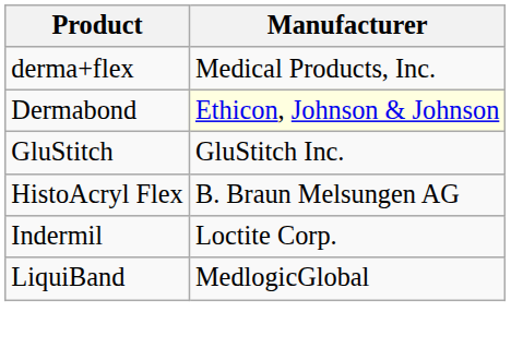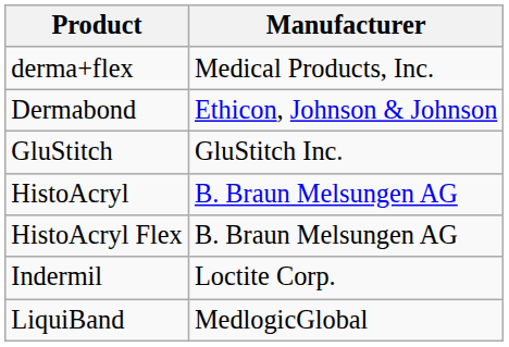 <table class="wikitable" border="1">
 <tr>
 <th>Product</th>
 <th>Manufacturer</th>
 </tr>
 <tr>
 <td>derma+flex</td>
 <td>Medical Products, Inc.</td>
 </tr>
 <tr>
 <td>Dermabond</td>
-<td style="background: lightyellow;"><a href='#'>Ethicon</a>, <a href='#'>Johnson & Johnson</a></td>
+<td><a href='#'>Ethicon</a>, <a href='#'>Johnson & Johnson</a></td>
 </tr>
 <tr>
 <td>GluStitch</td>
 <td>GluStitch Inc.</td>
+</tr>
+<tr>
+<td>HistoAcryl</td>
+<td><a href='#'>B. Braun Melsungen AG</a></td>
 </tr>
 <tr>
 <td>HistoAcryl Flex</td>
 <td>B. Braun Melsungen AG</td>
 </tr>
 <tr>
 <td>Indermil</td>
 <td>Loctite Corp.</td>
 </tr>
 <tr>
 <td>LiquiBand</td>
 <td>MedlogicGlobal</td>
 </tr>
 </table>
